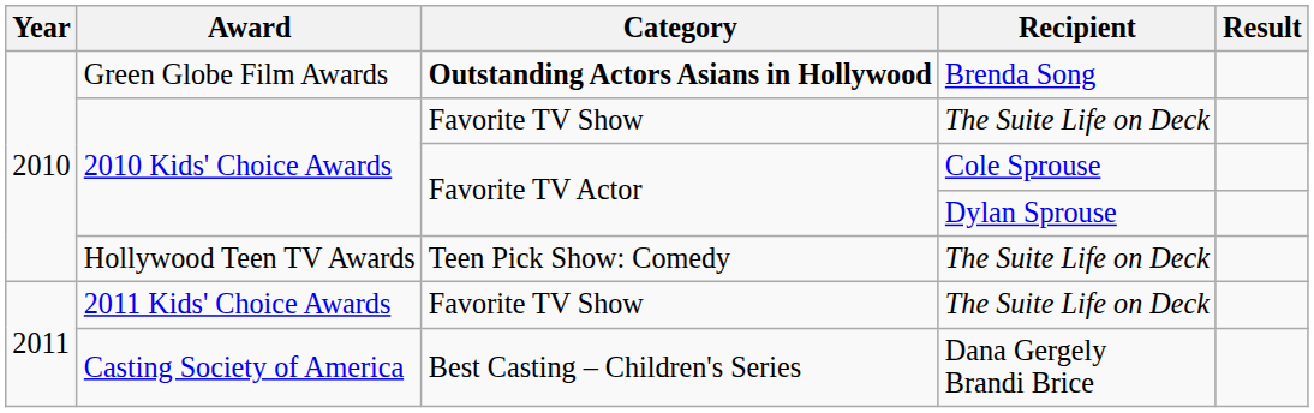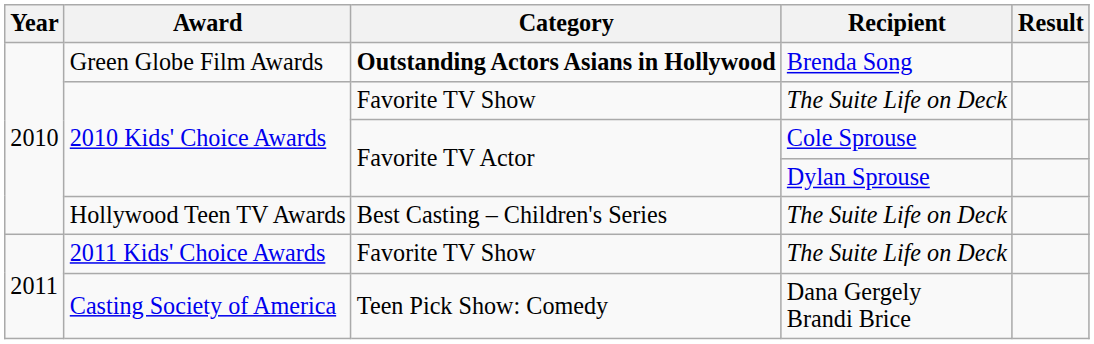 <table class="wikitable">
 <tr>
 <th>Year</th>
 <th>Award</th>
 <th>Category</th>
 <th>Recipient</th>
 <th>Result</th>
 </tr>
 <tr>
 <td rowspan="5">2010</td>
 <td>Green Globe Film Awards</td>
 <td><strong>Outstanding Actors Asians in Hollywood</strong></td>
 <td><a href='#'>Brenda Song</a></td>
 <td></td>
 </tr>
 <tr>
 <td rowspan="3"><a href='#'>2010 Kids' Choice Awards</a></td>
 <td>Favorite TV Show</td>
 <td><em>The Suite Life on Deck</em></td>
 <td></td>
 </tr>
 <tr>
 <td rowspan="2">Favorite TV Actor</td>
 <td><a href='#'>Cole Sprouse</a></td>
 <td></td>
 </tr>
 <tr>
 <td><a href='#'>Dylan Sprouse</a></td>
 <td></td>
 </tr>
 <tr>
 <td>Hollywood Teen TV Awards</td>
-<td>Teen Pick Show: Comedy</td>
+<td>Best Casting – Children's Series</td>
 <td><em>The Suite Life on Deck</em></td>
 <td></td>
 </tr>
 <tr>
 <td rowspan="2">2011</td>
 <td><a href='#'>2011 Kids' Choice Awards</a></td>
 <td>Favorite TV Show</td>
 <td><em>The Suite Life on Deck</em></td>
 <td></td>
 </tr>
 <tr>
 <td><a href='#'>Casting Society of America</a></td>
-<td>Best Casting – Children's Series</td>
+<td>Teen Pick Show: Comedy</td>
 <td>Dana Gergely<br>Brandi Brice</td>
 <td></td>
 </tr>
 </table>
